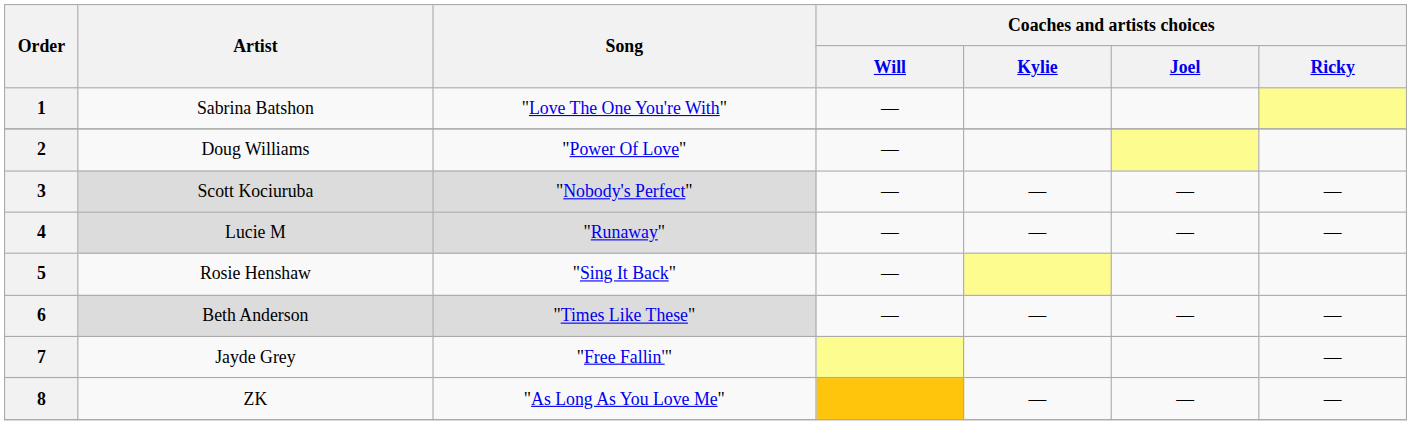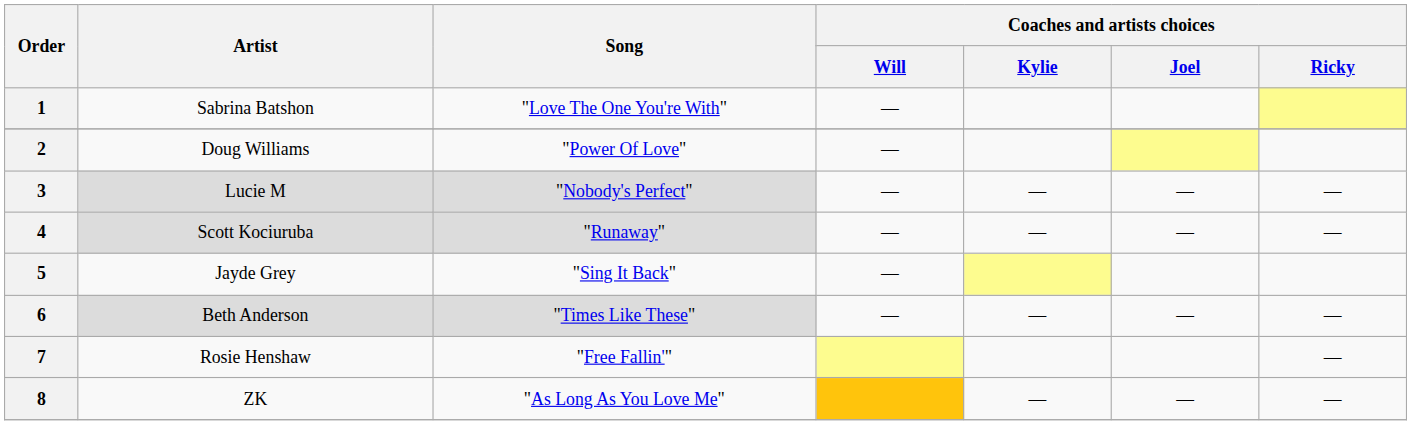 <table class="wikitable" style="text-align:center; line-height:30px; width:100%;">
 <tr>
 <th scope="col" rowspan="2" style="width:05%;">Order</th>
 <th scope="col" rowspan="2" style="width:24%;">Artist</th>
 <th scope="col" rowspan="2" style="width:26%;">Song</th>
 <th colspan="4" style="width:40%;">Coaches and artists choices</th>
 </tr>
 <tr>
 <th style="width:10%;"><a href='#'>Will</a></th>
 <th style="width:10%;"><a href='#'>Kylie</a></th>
 <th style="width:10%;"><a href='#'>Joel</a></th>
 <th style="width:10%;"><a href='#'>Ricky</a></th>
 </tr>
 <tr>
 <th scope="col">1</th>
 <td>Sabrina Batshon</td>
 <td>"<a href='#'>Love The One You're With</a>"</td>
 <td>—</td>
 <td><strong></strong></td>
 <td><strong></strong></td>
 <td style="background:#fdfc8f;"><strong></strong></td>
 </tr>
 <tr>
 </tr>
 <tr>
 <th scope="col">2</th>
 <td>Doug Williams</td>
 <td>"<a href='#'>Power Of Love</a>"</td>
 <td>—</td>
 <td><strong></strong></td>
 <td style="background:#fdfc8f;"><strong></strong></td>
 <td><strong></strong></td>
 </tr>
 <tr>
 <th scope="col">3</th>
-<td style="background:#DCDCDC;">Scott Kociuruba</td>
+<td style="background:#DCDCDC;">Lucie M</td>
 <td style="background:#DCDCDC;">"<a href='#'>Nobody's Perfect</a>"</td>
 <td>—</td>
 <td>—</td>
 <td>—</td>
 <td>—</td>
 </tr>
 <tr>
 <th scope="col">4</th>
-<td style="background:#DCDCDC;">Lucie M</td>
+<td style="background:#DCDCDC;">Scott Kociuruba</td>
 <td style="background:#DCDCDC;">"<a href='#'>Runaway</a>"</td>
 <td>—</td>
 <td>—</td>
 <td>—</td>
 <td>—</td>
 </tr>
 <tr>
 <th scope="col">5</th>
-<td>Rosie Henshaw</td>
+<td>Jayde Grey</td>
 <td>"<a href='#'>Sing It Back</a>"</td>
 <td>—</td>
 <td style="background:#fdfc8f;"><strong></strong></td>
 <td><strong></strong></td>
 <td><strong></strong></td>
 </tr>
 <tr>
 <th scope="col">6</th>
 <td style="background:#DCDCDC;">Beth Anderson</td>
 <td style="background:#DCDCDC;">"<a href='#'>Times Like These</a>"</td>
 <td>—</td>
 <td>—</td>
 <td>—</td>
 <td>—</td>
 </tr>
 <tr>
 <th scope="col">7</th>
-<td>Jayde Grey</td>
+<td>Rosie Henshaw</td>
 <td>"<a href='#'>Free Fallin'</a>"</td>
 <td style="background:#fdfc8f;"><strong></strong></td>
 <td><strong></strong></td>
 <td><strong></strong></td>
 <td>—</td>
 </tr>
 <tr>
 <th scope="col">8</th>
 <td>ZK</td>
 <td>"<a href='#'>As Long As You Love Me</a>"</td>
 <td style="background:#FFC40C;"><strong></strong></td>
 <td>—</td>
 <td>—</td>
 <td>—</td>
 </tr>
 <tr>
 </tr>
 </table>
